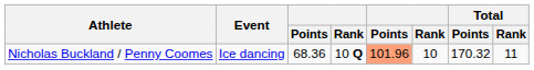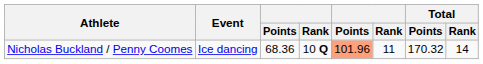 <table class="wikitable" style="font-size:90%">
 <tr>
 <th rowspan="2">Athlete</th>
 <th rowspan="2">Event</th>
 <th colspan="2"></th>
 <th colspan="2"></th>
 <th colspan="2">Total</th>
 </tr>
 <tr style="font-size:95%">
 <th>Points</th>
 <th>Rank</th>
 <th>Points</th>
 <th>Rank</th>
 <th>Points</th>
 <th>Rank</th>
 </tr>
 <tr align=center>
 <td align=left><a href='#'>Nicholas Buckland</a> / <a href='#'>Penny Coomes</a></td>
 <td align=left><a href='#'>Ice dancing</a></td>
 <td>68.36</td>
 <td>10 <strong>Q</strong></td>
 <td style="background: lightsalmon;">101.96</td>
-<td>10</td>
+<td>11</td>
 <td>170.32</td>
-<td>11</td>
+<td>14</td>
 </tr>
 </table>
